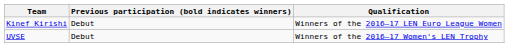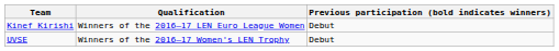 <table class="wikitable">
 <tr>
 <th>Team</th>
+<th>Qualification</th>
 <th>Previous participation (bold indicates winners)</th>
-<th>Qualification</th>
 </tr>
 <tr>
 <td> <a href='#'>Kinef Kirishi</a></td>
+<td>Winners of the <a href='#'>2016–17 LEN Euro League Women</a></td>
 <td>Debut</td>
-<td>Winners of the <a href='#'>2016–17 LEN Euro League Women</a></td>
 </tr>
 <tr>
 <td> <a href='#'>UVSE</a></td>
+<td>Winners of the <a href='#'>2016–17 Women's LEN Trophy</a></td>
 <td>Debut</td>
-<td>Winners of the <a href='#'>2016–17 Women's LEN Trophy</a></td>
 </tr>
 </table>
